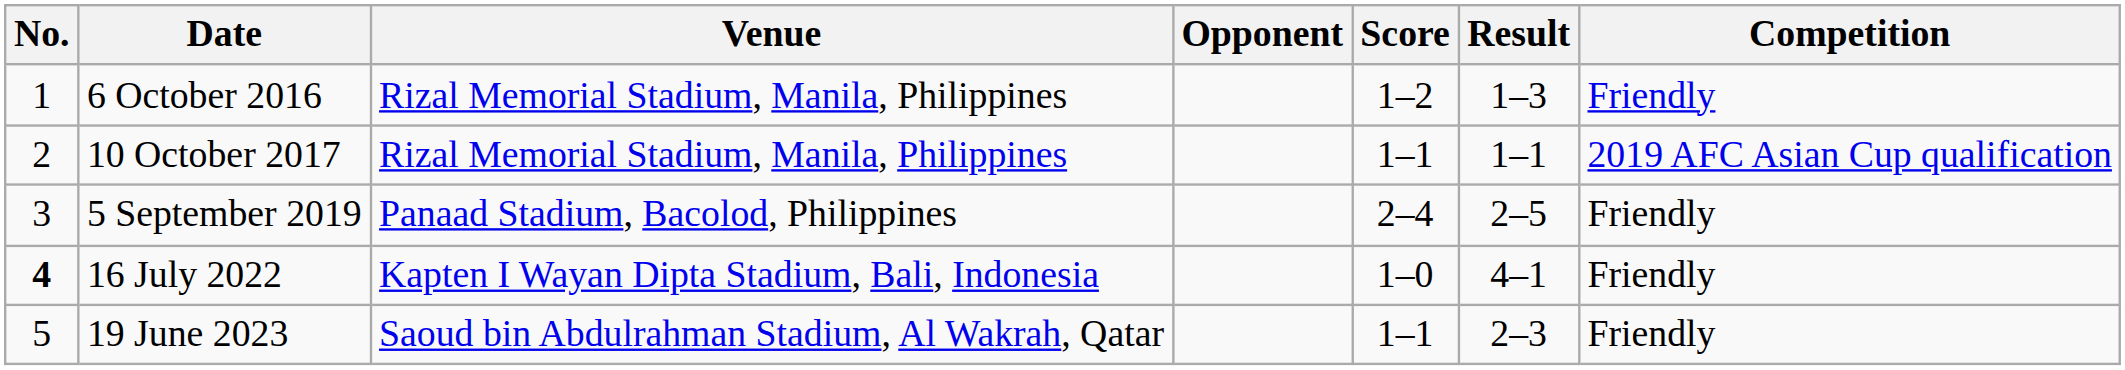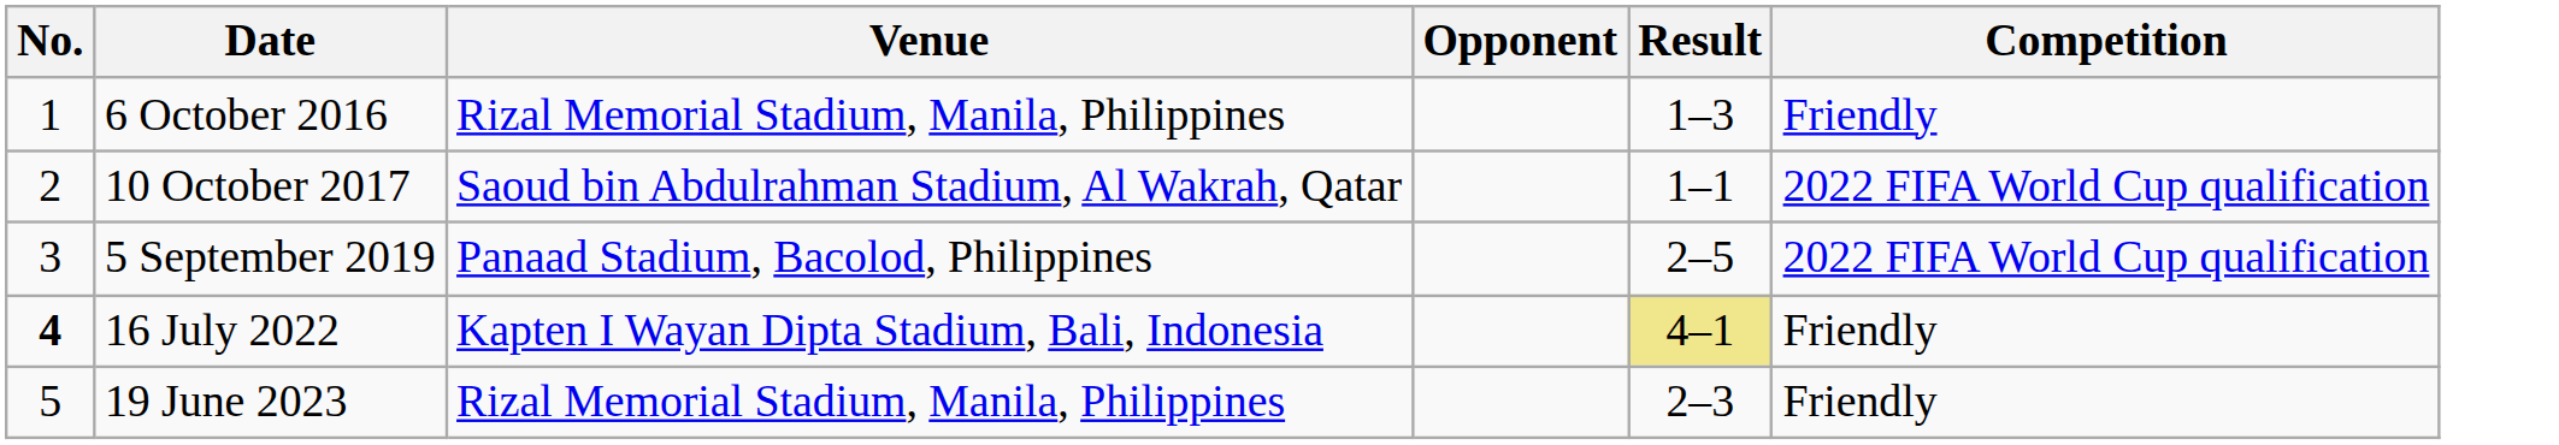 <table class="wikitable sortable">
 <tr>
 <th scope="col">No.</th>
 <th scope="col">Date</th>
 <th scope="col">Venue</th>
 <th scope="col">Opponent</th>
-<th scope="col">Score</th>
 <th scope="col">Result</th>
 <th scope="col">Competition</th>
 </tr>
 <tr>
 <td align="center">1</td>
 <td>6 October 2016</td>
 <td><a href='#'>Rizal Memorial Stadium</a>, <a href='#'>Manila</a>, Philippines</td>
 <td></td>
-<td align="center">1–2</td>
 <td align="center">1–3</td>
 <td><a href='#'>Friendly</a></td>
 </tr>
 <tr>
 <td align="center">2</td>
 <td>10 October 2017</td>
-<td><a href='#'>Rizal Memorial Stadium</a>, <a href='#'>Manila</a>, <a href='#'>Philippines</a></td>
+<td><a href='#'>Saoud bin Abdulrahman Stadium</a>, <a href='#'>Al Wakrah</a>, Qatar</td>
 <td></td>
 <td align="center">1–1</td>
-<td align="center">1–1</td>
-<td><a href='#'>2019 AFC Asian Cup qualification</a></td>
+<td><a href='#'>2022 FIFA World Cup qualification</a></td>
 </tr>
 <tr>
 <td align="center">3</td>
 <td>5 September 2019</td>
 <td><a href='#'>Panaad Stadium</a>, <a href='#'>Bacolod</a>, Philippines</td>
 <td></td>
-<td align="center">2–4</td>
 <td align="center">2–5</td>
-<td>Friendly</td>
+<td><a href='#'>2022 FIFA World Cup qualification</a></td>
 </tr>
 <tr>
 <td align="center"><strong>4</strong></td>
 <td>16 July 2022</td>
 <td><a href='#'>Kapten I Wayan Dipta Stadium</a>, <a href='#'>Bali</a>, <a href='#'>Indonesia</a></td>
 <td></td>
-<td align="center">1–0</td>
-<td align="center">4–1</td>
+<td align="center" style="background: khaki;">4–1</td>
 <td>Friendly</td>
 </tr>
 <tr>
 <td align="center">5</td>
 <td>19 June 2023</td>
-<td><a href='#'>Saoud bin Abdulrahman Stadium</a>, <a href='#'>Al Wakrah</a>, Qatar</td>
+<td><a href='#'>Rizal Memorial Stadium</a>, <a href='#'>Manila</a>, <a href='#'>Philippines</a></td>
 <td></td>
-<td align="center">1–1</td>
 <td align="center">2–3</td>
 <td>Friendly</td>
 </tr>
 </table>
